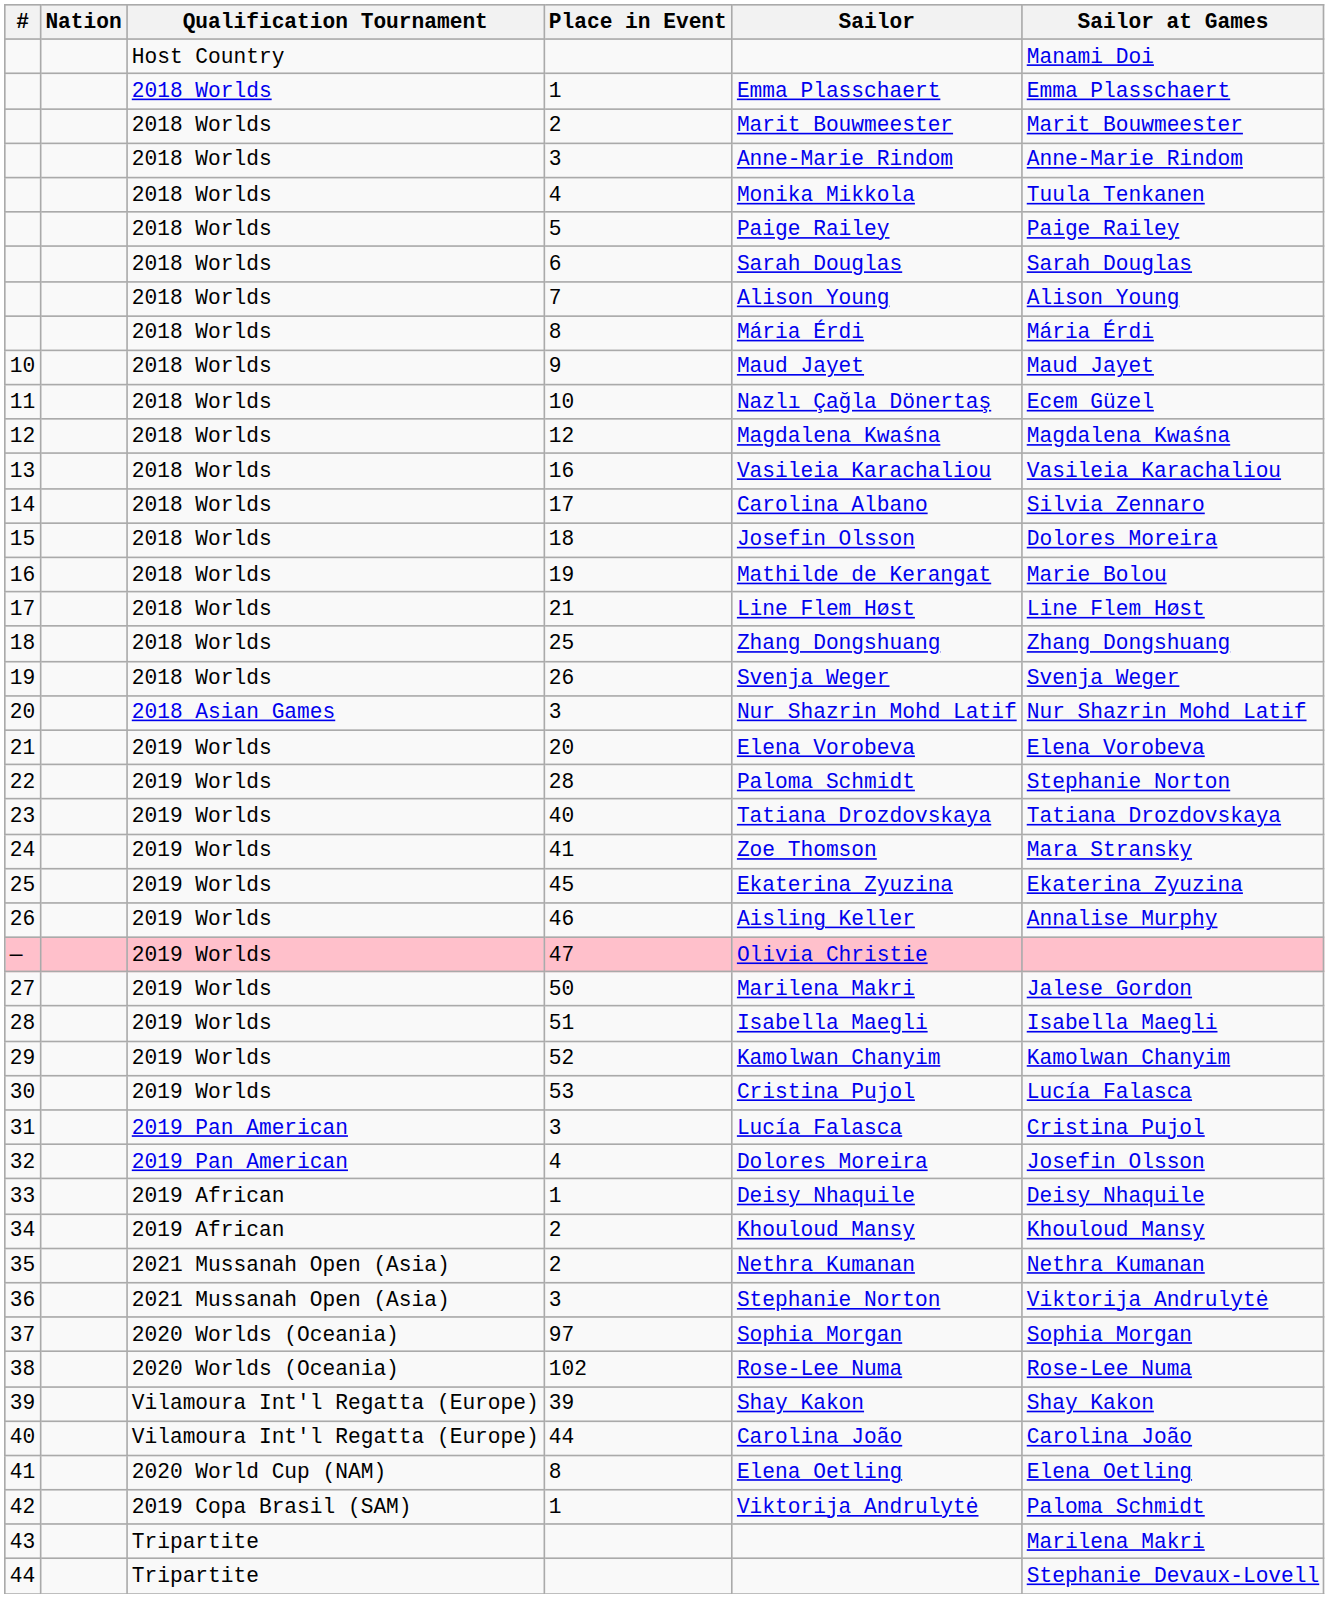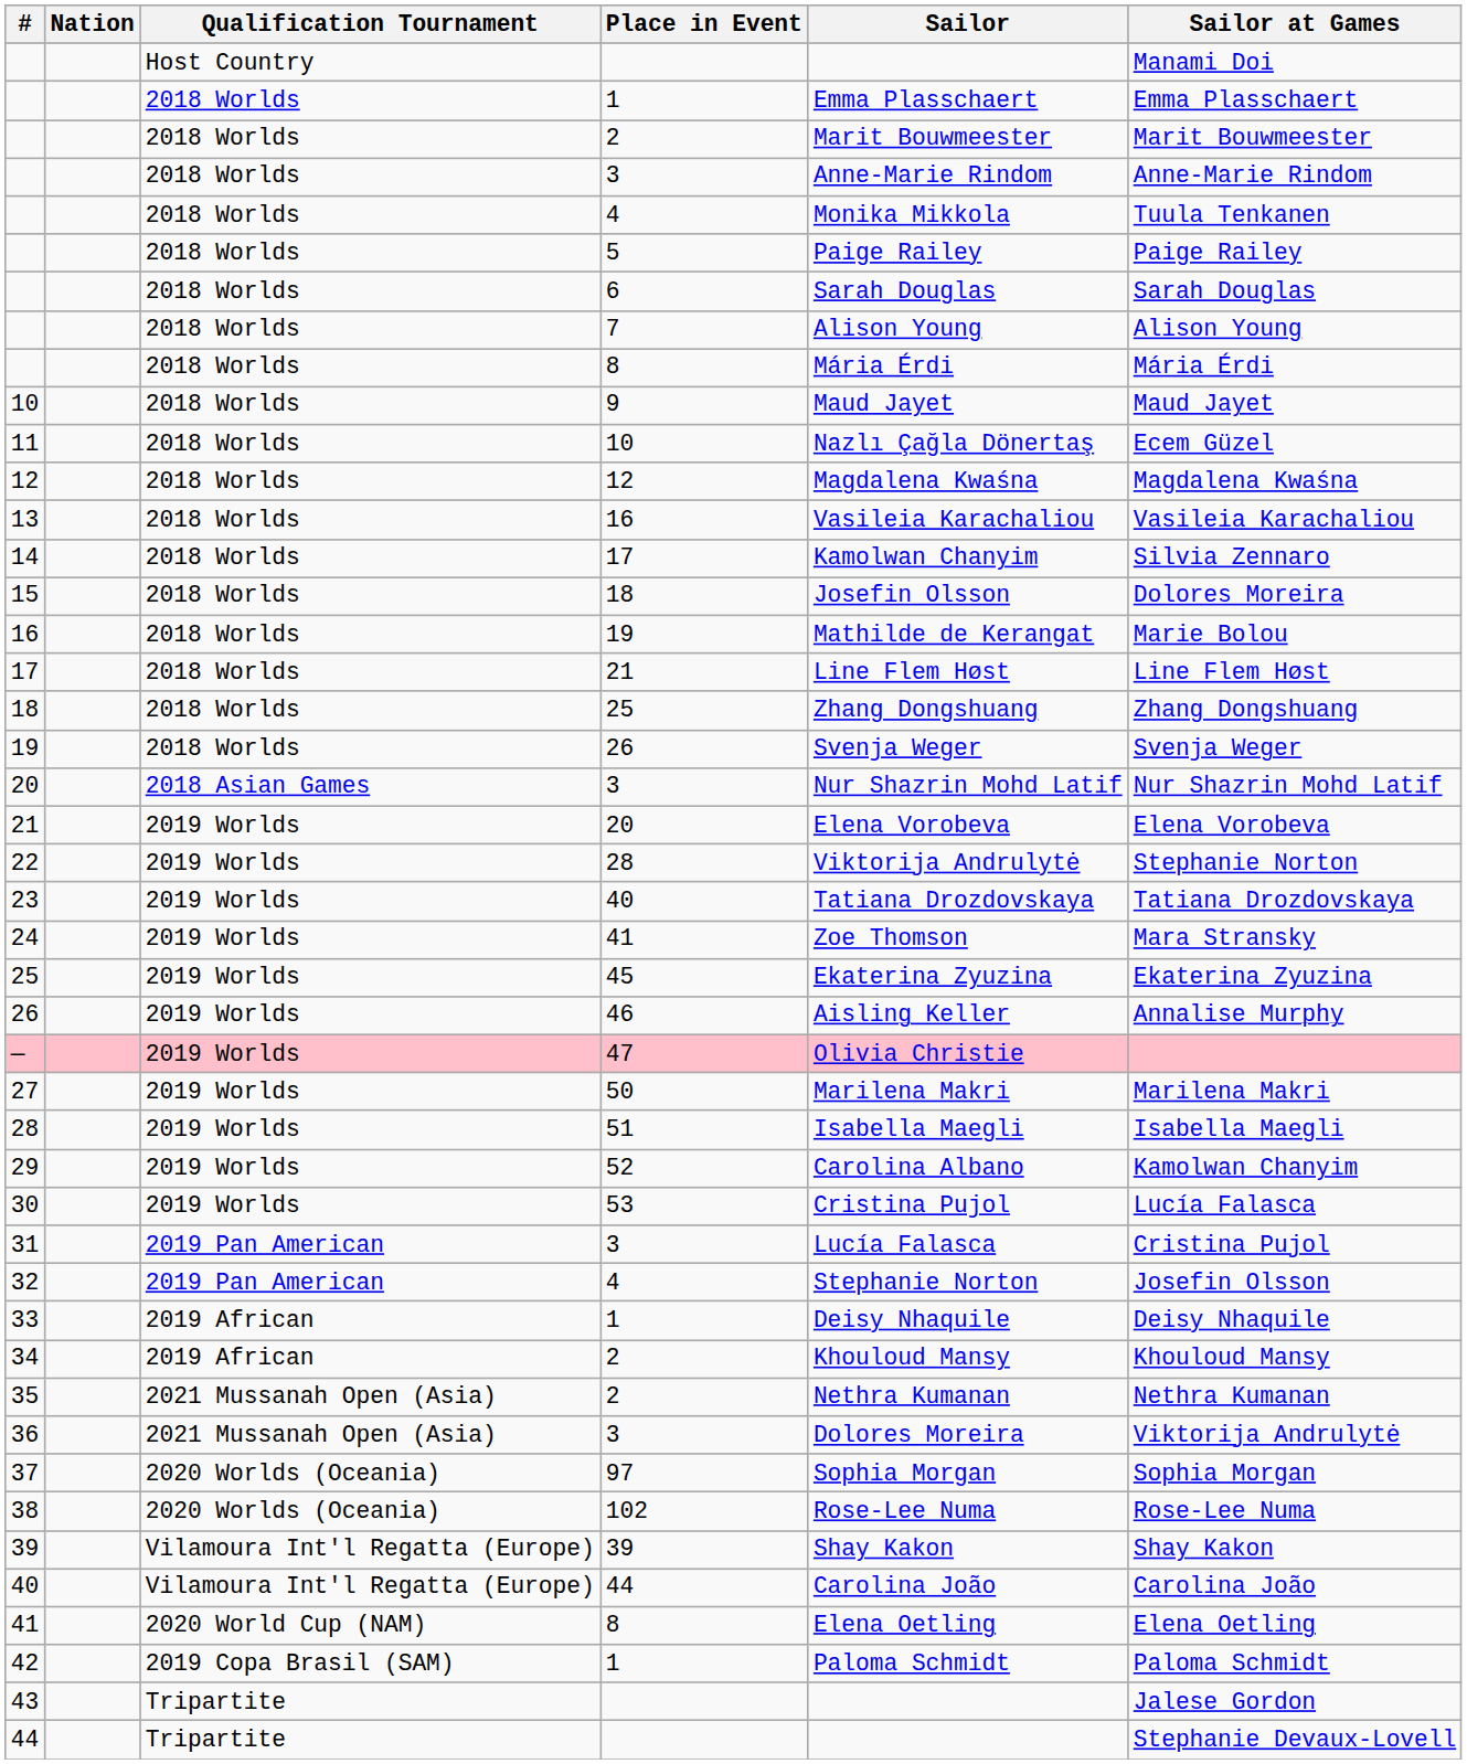 <table class="sortable wikitable">
 <tr>
 <th>#</th>
 <th>Nation</th>
 <th>Qualification Tournament</th>
 <th>Place in Event</th>
 <th>Sailor</th>
 <th>Sailor at Games</th>
 </tr>
 <tr>
 <td></td>
 <td></td>
 <td>Host Country</td>
 <td></td>
 <td></td>
 <td><a href='#'>Manami Doi</a></td>
 </tr>
 <tr>
 <td></td>
 <td></td>
 <td><a href='#'>2018 Worlds</a></td>
 <td>1</td>
 <td><a href='#'>Emma Plasschaert</a></td>
 <td><a href='#'>Emma Plasschaert</a></td>
 </tr>
 <tr>
 <td></td>
 <td></td>
 <td>2018 Worlds</td>
 <td>2</td>
 <td><a href='#'>Marit Bouwmeester</a></td>
 <td><a href='#'>Marit Bouwmeester</a></td>
 </tr>
 <tr>
 <td></td>
 <td></td>
 <td>2018 Worlds</td>
 <td>3</td>
 <td><a href='#'>Anne-Marie Rindom</a></td>
 <td><a href='#'>Anne-Marie Rindom</a></td>
 </tr>
 <tr>
 <td></td>
 <td></td>
 <td>2018 Worlds</td>
 <td>4</td>
 <td><a href='#'>Monika Mikkola</a></td>
 <td><a href='#'>Tuula Tenkanen</a></td>
 </tr>
 <tr>
 <td></td>
 <td></td>
 <td>2018 Worlds</td>
 <td>5</td>
 <td><a href='#'>Paige Railey</a></td>
 <td><a href='#'>Paige Railey</a></td>
 </tr>
 <tr>
 <td></td>
 <td></td>
 <td>2018 Worlds</td>
 <td>6</td>
 <td><a href='#'>Sarah Douglas</a></td>
 <td><a href='#'>Sarah Douglas</a></td>
 </tr>
 <tr>
 <td></td>
 <td></td>
 <td>2018 Worlds</td>
 <td>7</td>
 <td><a href='#'>Alison Young</a></td>
 <td><a href='#'>Alison Young</a></td>
 </tr>
 <tr>
 <td></td>
 <td></td>
 <td>2018 Worlds</td>
 <td>8</td>
 <td><a href='#'>Mária Érdi</a></td>
 <td><a href='#'>Mária Érdi</a></td>
 </tr>
 <tr>
 <td>10</td>
 <td></td>
 <td>2018 Worlds</td>
 <td>9</td>
 <td><a href='#'>Maud Jayet</a></td>
 <td><a href='#'>Maud Jayet</a></td>
 </tr>
 <tr>
 <td>11</td>
 <td></td>
 <td>2018 Worlds</td>
 <td>10</td>
 <td><a href='#'>Nazlı Çağla Dönertaş</a></td>
 <td><a href='#'>Ecem Güzel</a></td>
 </tr>
 <tr>
 <td>12</td>
 <td></td>
 <td>2018 Worlds</td>
 <td>12</td>
 <td><a href='#'>Magdalena Kwaśna</a></td>
 <td><a href='#'>Magdalena Kwaśna</a></td>
 </tr>
 <tr>
 <td>13</td>
 <td></td>
 <td>2018 Worlds</td>
 <td>16</td>
 <td><a href='#'>Vasileia Karachaliou</a></td>
 <td><a href='#'>Vasileia Karachaliou</a></td>
 </tr>
 <tr>
 <td>14</td>
 <td></td>
 <td>2018 Worlds</td>
 <td>17</td>
-<td><a href='#'>Carolina Albano</a></td>
+<td><a href='#'>Kamolwan Chanyim</a></td>
 <td><a href='#'>Silvia Zennaro</a></td>
 </tr>
 <tr>
 <td>15</td>
 <td></td>
 <td>2018 Worlds</td>
 <td>18</td>
 <td><a href='#'>Josefin Olsson</a></td>
 <td><a href='#'>Dolores Moreira</a></td>
 </tr>
 <tr>
 <td>16</td>
 <td></td>
 <td>2018 Worlds</td>
 <td>19</td>
 <td><a href='#'>Mathilde de Kerangat</a></td>
 <td><a href='#'>Marie Bolou</a></td>
 </tr>
 <tr>
 <td>17</td>
 <td></td>
 <td>2018 Worlds</td>
 <td>21</td>
 <td><a href='#'>Line Flem Høst</a></td>
 <td><a href='#'>Line Flem Høst</a></td>
 </tr>
 <tr>
 <td>18</td>
 <td></td>
 <td>2018 Worlds</td>
 <td>25</td>
 <td><a href='#'>Zhang Dongshuang</a></td>
 <td><a href='#'>Zhang Dongshuang</a></td>
 </tr>
 <tr>
 <td>19</td>
 <td></td>
 <td>2018 Worlds</td>
 <td>26</td>
 <td><a href='#'>Svenja Weger</a></td>
 <td><a href='#'>Svenja Weger</a></td>
 </tr>
 <tr>
 <td>20</td>
 <td></td>
 <td><a href='#'>2018 Asian Games</a></td>
 <td>3</td>
 <td><a href='#'>Nur Shazrin Mohd Latif</a></td>
 <td><a href='#'>Nur Shazrin Mohd Latif</a></td>
 </tr>
 <tr>
 <td>21</td>
 <td></td>
 <td>2019 Worlds</td>
 <td>20</td>
 <td><a href='#'>Elena Vorobeva</a></td>
 <td><a href='#'>Elena Vorobeva</a></td>
 </tr>
 <tr>
 <td>22</td>
 <td></td>
 <td>2019 Worlds</td>
 <td>28</td>
-<td><a href='#'>Paloma Schmidt</a></td>
+<td><a href='#'>Viktorija Andrulytė</a></td>
 <td><a href='#'>Stephanie Norton</a></td>
 </tr>
 <tr>
 <td>23</td>
 <td></td>
 <td>2019 Worlds</td>
 <td>40</td>
 <td><a href='#'>Tatiana Drozdovskaya</a></td>
 <td><a href='#'>Tatiana Drozdovskaya</a></td>
 </tr>
 <tr>
 <td>24</td>
 <td></td>
 <td>2019 Worlds</td>
 <td>41</td>
 <td><a href='#'>Zoe Thomson</a></td>
 <td><a href='#'>Mara Stransky</a></td>
 </tr>
 <tr>
 <td>25</td>
 <td></td>
 <td>2019 Worlds</td>
 <td>45</td>
 <td><a href='#'>Ekaterina Zyuzina</a></td>
 <td><a href='#'>Ekaterina Zyuzina</a></td>
 </tr>
 <tr>
 <td>26</td>
 <td></td>
 <td>2019 Worlds</td>
 <td>46</td>
 <td><a href='#'>Aisling Keller</a></td>
 <td><a href='#'>Annalise Murphy</a></td>
 </tr>
 <tr style="background:pink;">
 <td>—</td>
 <td></td>
 <td>2019 Worlds</td>
 <td>47</td>
 <td><a href='#'>Olivia Christie</a></td>
 <td></td>
 </tr>
 <tr>
 <td>27</td>
 <td></td>
 <td>2019 Worlds</td>
 <td>50</td>
 <td><a href='#'>Marilena Makri</a></td>
-<td><a href='#'>Jalese Gordon</a></td>
+<td><a href='#'>Marilena Makri</a></td>
 </tr>
 <tr>
 <td>28</td>
 <td></td>
 <td>2019 Worlds</td>
 <td>51</td>
 <td><a href='#'>Isabella Maegli</a></td>
 <td><a href='#'>Isabella Maegli</a></td>
 </tr>
 <tr>
 <td>29</td>
 <td></td>
 <td>2019 Worlds</td>
 <td>52</td>
-<td><a href='#'>Kamolwan Chanyim</a></td>
+<td><a href='#'>Carolina Albano</a></td>
 <td><a href='#'>Kamolwan Chanyim</a></td>
 </tr>
 <tr>
 <td>30</td>
 <td></td>
 <td>2019 Worlds</td>
 <td>53</td>
 <td><a href='#'>Cristina Pujol</a></td>
 <td><a href='#'>Lucía Falasca</a></td>
 </tr>
 <tr>
 <td>31</td>
 <td></td>
 <td><a href='#'>2019 Pan American</a></td>
 <td>3</td>
 <td><a href='#'>Lucía Falasca</a></td>
 <td><a href='#'>Cristina Pujol</a></td>
 </tr>
 <tr>
 <td>32</td>
 <td></td>
 <td><a href='#'>2019 Pan American</a></td>
 <td>4</td>
-<td><a href='#'>Dolores Moreira</a></td>
+<td><a href='#'>Stephanie Norton</a></td>
 <td><a href='#'>Josefin Olsson</a></td>
 </tr>
 <tr>
 <td>33</td>
 <td></td>
 <td>2019 African</td>
 <td>1</td>
 <td><a href='#'>Deisy Nhaquile</a></td>
 <td><a href='#'>Deisy Nhaquile</a></td>
 </tr>
 <tr>
 <td>34</td>
 <td></td>
 <td>2019 African</td>
 <td>2</td>
 <td><a href='#'>Khouloud Mansy</a></td>
 <td><a href='#'>Khouloud Mansy</a></td>
 </tr>
 <tr>
 <td>35</td>
 <td></td>
 <td>2021 Mussanah Open (Asia)</td>
 <td>2</td>
 <td><a href='#'>Nethra Kumanan</a></td>
 <td><a href='#'>Nethra Kumanan</a></td>
 </tr>
 <tr>
 <td>36</td>
 <td></td>
 <td>2021 Mussanah Open (Asia)</td>
 <td>3</td>
-<td><a href='#'>Stephanie Norton</a></td>
+<td><a href='#'>Dolores Moreira</a></td>
 <td><a href='#'>Viktorija Andrulytė</a></td>
 </tr>
 <tr>
 <td>37</td>
 <td></td>
 <td>2020 Worlds (Oceania)</td>
 <td>97</td>
 <td><a href='#'>Sophia Morgan</a></td>
 <td><a href='#'>Sophia Morgan</a></td>
 </tr>
 <tr>
 <td>38</td>
 <td></td>
 <td>2020 Worlds (Oceania)</td>
 <td>102</td>
 <td><a href='#'>Rose-Lee Numa</a></td>
 <td><a href='#'>Rose-Lee Numa</a></td>
 </tr>
 <tr>
 <td>39</td>
 <td></td>
 <td>Vilamoura Int'l Regatta (Europe)</td>
 <td>39</td>
 <td><a href='#'>Shay Kakon</a></td>
 <td><a href='#'>Shay Kakon</a></td>
 </tr>
 <tr>
 <td>40</td>
 <td></td>
 <td>Vilamoura Int'l Regatta (Europe)</td>
 <td>44</td>
 <td><a href='#'>Carolina João</a></td>
 <td><a href='#'>Carolina João</a></td>
 </tr>
 <tr>
 <td>41</td>
 <td></td>
 <td>2020 World Cup (NAM)</td>
 <td>8</td>
 <td><a href='#'>Elena Oetling</a></td>
 <td><a href='#'>Elena Oetling</a></td>
 </tr>
 <tr>
 <td>42</td>
 <td></td>
 <td>2019 Copa Brasil (SAM)</td>
 <td>1</td>
-<td><a href='#'>Viktorija Andrulytė</a></td>
+<td><a href='#'>Paloma Schmidt</a></td>
 <td><a href='#'>Paloma Schmidt</a></td>
 </tr>
 <tr>
 <td>43</td>
 <td></td>
 <td>Tripartite</td>
 <td></td>
 <td></td>
-<td><a href='#'>Marilena Makri</a></td>
+<td><a href='#'>Jalese Gordon</a></td>
 </tr>
 <tr>
 <td>44</td>
 <td></td>
 <td>Tripartite</td>
 <td></td>
 <td></td>
 <td><a href='#'>Stephanie Devaux-Lovell</a></td>
 </tr>
 </table>
